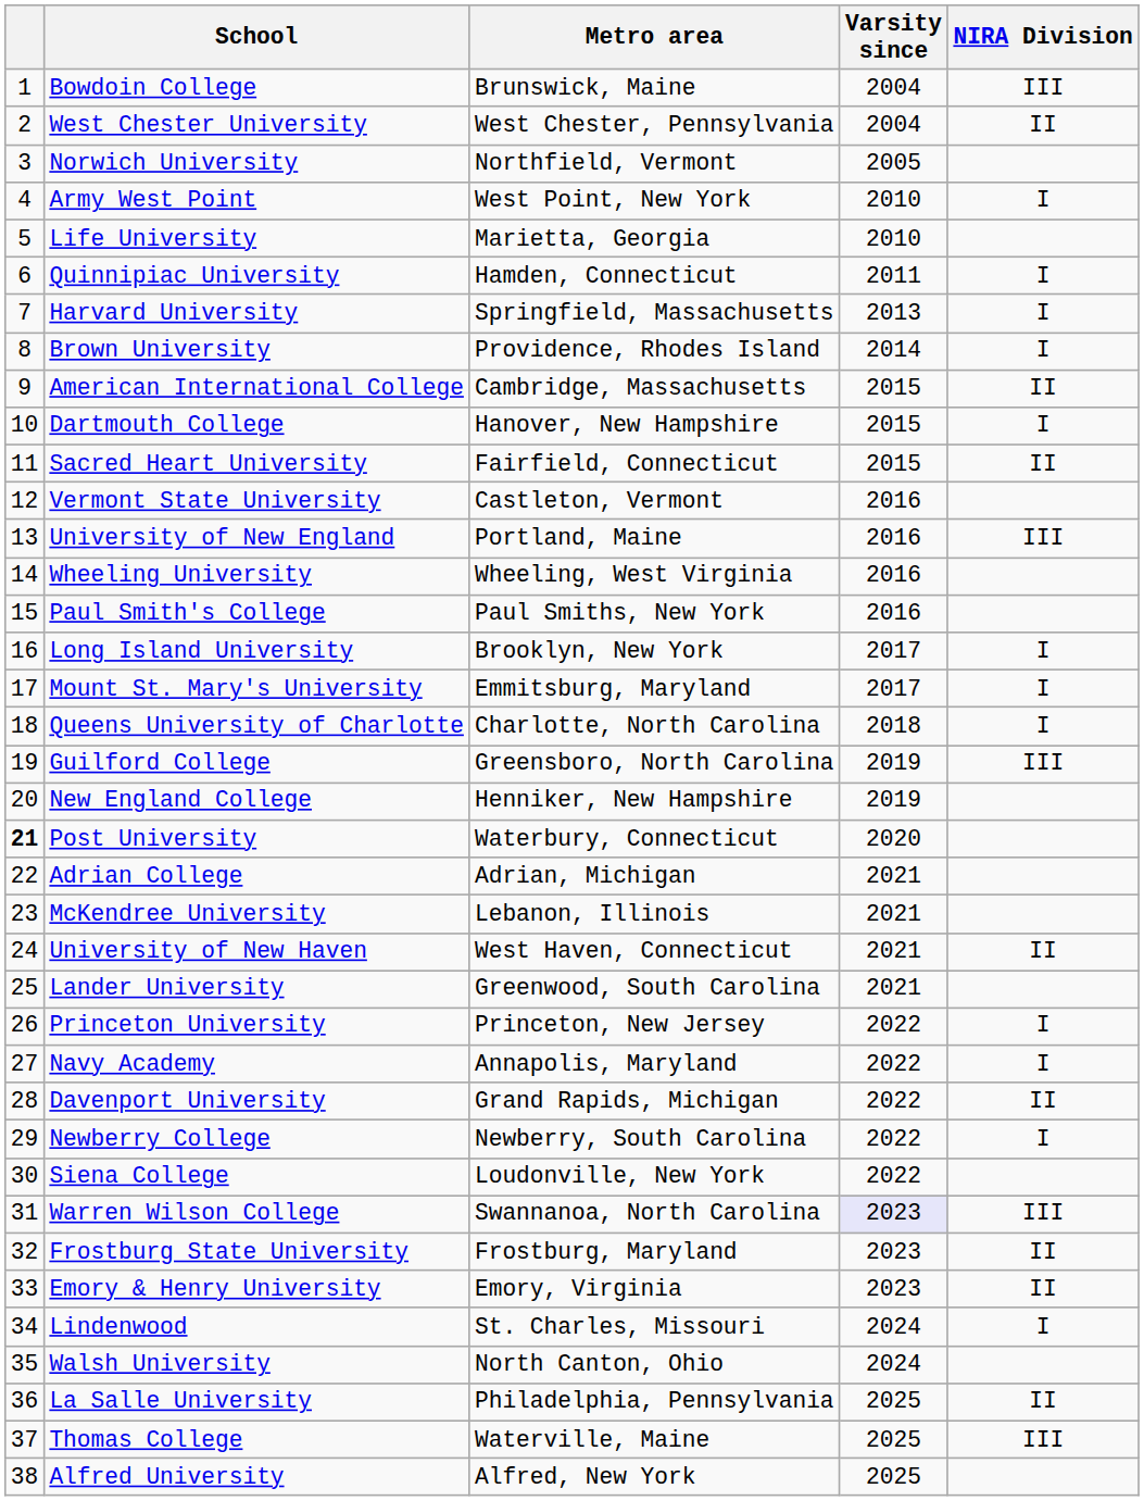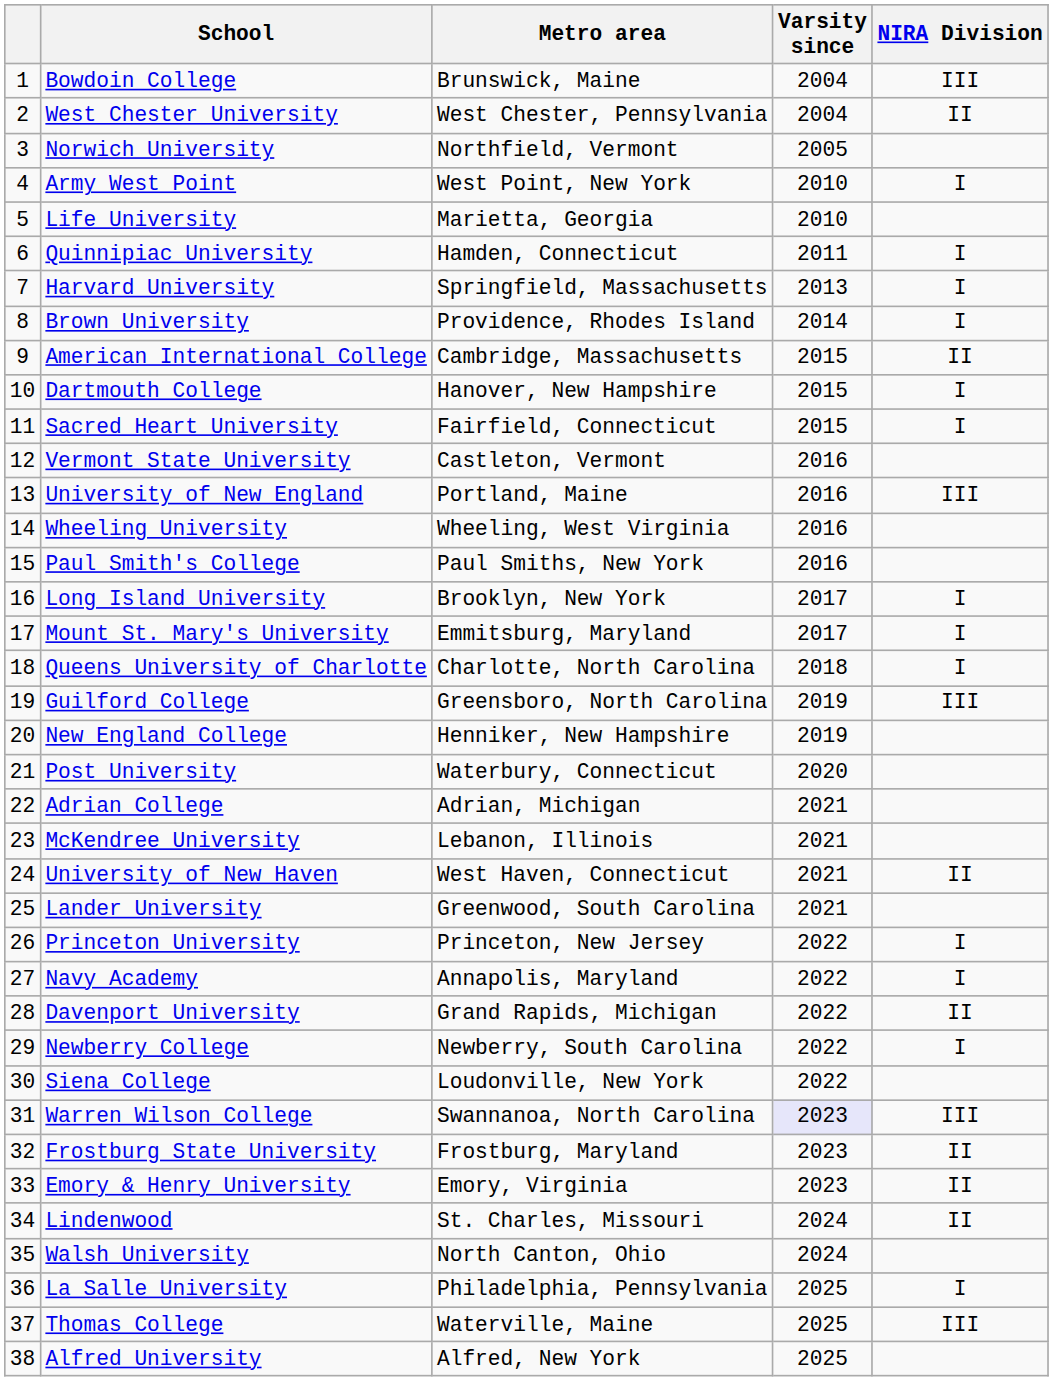 <table class="wikitable sortable">
 <tr>
 <th width="3"></th>
 <th>School</th>
 <th>Metro area</th>
 <th width="55">Varsity since</th>
 <th><a href='#'>NIRA</a> Division</th>
 </tr>
 <tr>
 <td align="center">1</td>
 <td align="left"><a href='#'>Bowdoin College</a></td>
 <td>Brunswick, Maine</td>
 <td align="center">2004</td>
 <td align="center">III</td>
 </tr>
 <tr>
 <td align="center">2</td>
 <td align="left"><a href='#'>West Chester University</a></td>
 <td>West Chester, Pennsylvania</td>
 <td align="center">2004</td>
 <td align="center">II</td>
 </tr>
 <tr>
 <td align="center">3</td>
 <td align="left"><a href='#'>Norwich University</a></td>
 <td>Northfield, Vermont</td>
 <td align="center">2005</td>
 <td></td>
 </tr>
 <tr>
 <td align="center">4</td>
 <td align="left"><a href='#'>Army West Point</a></td>
 <td>West Point, New York</td>
 <td align="center">2010</td>
 <td align="center">I</td>
 </tr>
 <tr>
 <td align="center">5</td>
 <td align="left"><a href='#'>Life University</a></td>
 <td>Marietta, Georgia</td>
 <td align="center">2010</td>
 <td></td>
 </tr>
 <tr>
 <td align="center">6</td>
 <td align="left"><a href='#'>Quinnipiac University</a></td>
 <td>Hamden, Connecticut</td>
 <td align="center">2011</td>
 <td align="center">I</td>
 </tr>
 <tr>
 <td align="center">7</td>
 <td align="left"><a href='#'>Harvard University</a></td>
 <td>Springfield, Massachusetts</td>
 <td align="center">2013</td>
 <td align="center">I</td>
 </tr>
 <tr>
 <td align="center">8</td>
 <td align="left"><a href='#'>Brown University</a></td>
 <td>Providence, Rhodes Island</td>
 <td align="center">2014</td>
 <td align="center">I</td>
 </tr>
 <tr>
 <td align="center">9</td>
 <td align="left"><a href='#'>American International College</a></td>
 <td>Cambridge, Massachusetts</td>
 <td align="center">2015</td>
 <td align="center">II</td>
 </tr>
 <tr>
 <td align="center">10</td>
 <td align="left"><a href='#'>Dartmouth College</a></td>
 <td>Hanover, New Hampshire</td>
 <td align="center">2015</td>
 <td align="center">I</td>
 </tr>
 <tr>
 <td align="center">11</td>
 <td align="left"><a href='#'>Sacred Heart University</a></td>
 <td>Fairfield, Connecticut</td>
 <td align="center">2015</td>
-<td align="center">II</td>
+<td align="center">I</td>
 </tr>
 <tr>
 <td align="center">12</td>
 <td align="left"><a href='#'>Vermont State University</a></td>
 <td>Castleton, Vermont</td>
 <td align="center">2016</td>
 <td></td>
 </tr>
 <tr>
 <td align="center">13</td>
 <td align="left"><a href='#'>University of New England</a></td>
 <td>Portland, Maine</td>
 <td align="center">2016</td>
 <td align="center">III</td>
 </tr>
 <tr>
 <td align="center">14</td>
 <td align="left"><a href='#'>Wheeling University</a></td>
 <td>Wheeling, West Virginia</td>
 <td align="center">2016</td>
 <td></td>
 </tr>
 <tr>
 <td align="center">15</td>
 <td align="left"><a href='#'>Paul Smith's College</a></td>
 <td>Paul Smiths, New York</td>
 <td align="center">2016</td>
 <td></td>
 </tr>
 <tr>
 <td align="center">16</td>
 <td align="left"><a href='#'>Long Island University</a></td>
 <td>Brooklyn, New York</td>
 <td align="center">2017</td>
 <td align="center">I</td>
 </tr>
 <tr>
 <td align="center">17</td>
 <td align="left"><a href='#'>Mount St. Mary's University</a></td>
 <td>Emmitsburg, Maryland</td>
 <td align="center">2017</td>
 <td align="center">I</td>
 </tr>
 <tr>
 <td align="center">18</td>
 <td align="left"><a href='#'>Queens University of Charlotte</a></td>
 <td>Charlotte, North Carolina</td>
 <td align="center">2018</td>
 <td align="center">I</td>
 </tr>
 <tr>
 <td align="center">19</td>
 <td align="left"><a href='#'>Guilford College</a></td>
 <td>Greensboro, North Carolina</td>
 <td align="center">2019</td>
 <td align="center">III</td>
 </tr>
 <tr>
 <td align="center">20</td>
 <td align="left"><a href='#'>New England College</a></td>
 <td>Henniker, New Hampshire</td>
 <td align="center">2019</td>
 <td></td>
 </tr>
 <tr>
-<td align="center"><strong>21</strong></td>
+<td align="center">21</td>
 <td align="left"><a href='#'>Post University</a></td>
 <td>Waterbury, Connecticut</td>
 <td align="center">2020</td>
 <td></td>
 </tr>
 <tr>
 <td align="center">22</td>
 <td align="left"><a href='#'>Adrian College</a></td>
 <td>Adrian, Michigan</td>
 <td align="center">2021</td>
 <td></td>
 </tr>
 <tr>
 <td align="center">23</td>
 <td align="left"><a href='#'>McKendree University</a></td>
 <td>Lebanon, Illinois</td>
 <td align="center">2021</td>
 <td></td>
 </tr>
 <tr>
 <td align="center">24</td>
 <td align="left"><a href='#'>University of New Haven</a></td>
 <td>West Haven, Connecticut</td>
 <td align="center">2021</td>
 <td align="center">II</td>
 </tr>
 <tr>
 <td align="center">25</td>
 <td align="left"><a href='#'>Lander University</a></td>
 <td>Greenwood, South Carolina</td>
 <td align="center">2021</td>
 <td></td>
 </tr>
 <tr>
 <td align="center">26</td>
 <td align="left"><a href='#'>Princeton University</a></td>
 <td>Princeton, New Jersey</td>
 <td align="center">2022</td>
 <td align="center">I</td>
 </tr>
 <tr>
 <td align="center">27</td>
 <td align="left"><a href='#'>Navy Academy</a></td>
 <td>Annapolis, Maryland</td>
 <td align="center">2022</td>
 <td align="center">I</td>
 </tr>
 <tr>
 <td align="center">28</td>
 <td align="left"><a href='#'>Davenport University</a></td>
 <td>Grand Rapids, Michigan</td>
 <td align="center">2022</td>
 <td align="center">II</td>
 </tr>
 <tr>
 <td align="center">29</td>
 <td align="left"><a href='#'>Newberry College</a></td>
 <td>Newberry, South Carolina</td>
 <td align="center">2022</td>
 <td align="center">I</td>
 </tr>
 <tr>
 <td align="center">30</td>
 <td align="left"><a href='#'>Siena College</a></td>
 <td>Loudonville, New York</td>
 <td align="center">2022</td>
 <td align="center"></td>
 </tr>
 <tr>
 <td align="center">31</td>
 <td align="left"><a href='#'>Warren Wilson College</a></td>
 <td>Swannanoa, North Carolina</td>
 <td align="center" style="background: lavender;">2023</td>
 <td align="center">III</td>
 </tr>
 <tr>
 <td align="center">32</td>
 <td align="left"><a href='#'>Frostburg State University</a></td>
 <td>Frostburg, Maryland</td>
 <td align="center">2023</td>
 <td align="center">II</td>
 </tr>
 <tr>
 <td align="center">33</td>
 <td align="left"><a href='#'>Emory & Henry University</a></td>
 <td>Emory, Virginia</td>
 <td align="center">2023</td>
 <td align="center">II</td>
 </tr>
 <tr>
 <td align="center">34</td>
 <td align="left"><a href='#'>Lindenwood</a></td>
 <td>St. Charles, Missouri</td>
 <td align="center">2024</td>
-<td align="center">I</td>
+<td align="center">II</td>
 </tr>
 <tr>
 <td align="center">35</td>
 <td align="left"><a href='#'>Walsh University</a></td>
 <td>North Canton, Ohio</td>
 <td align="center">2024</td>
 <td align="center"></td>
 </tr>
 <tr>
 <td align="center">36</td>
 <td align="left"><a href='#'>La Salle University</a></td>
 <td>Philadelphia, Pennsylvania</td>
 <td align="center">2025</td>
-<td align="center">II</td>
+<td align="center">I</td>
 </tr>
 <tr>
 <td align="center">37</td>
 <td align="left"><a href='#'>Thomas College</a></td>
 <td>Waterville, Maine</td>
 <td align="center">2025</td>
 <td align="center">III</td>
 </tr>
 <tr>
 <td align="center">38</td>
 <td align="left"><a href='#'>Alfred University</a></td>
 <td>Alfred, New York</td>
 <td align="center">2025</td>
 <td align="center"></td>
 </tr>
 </table>
